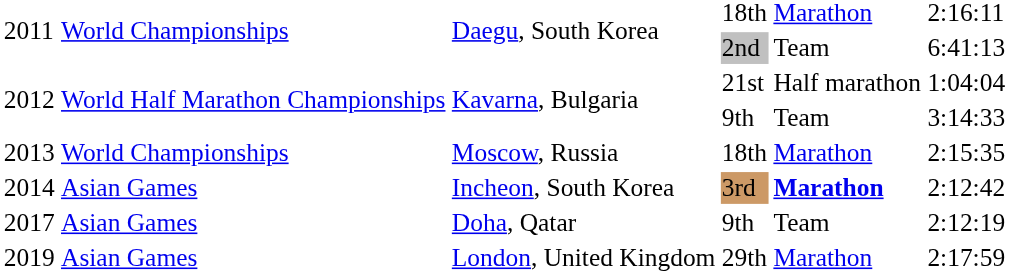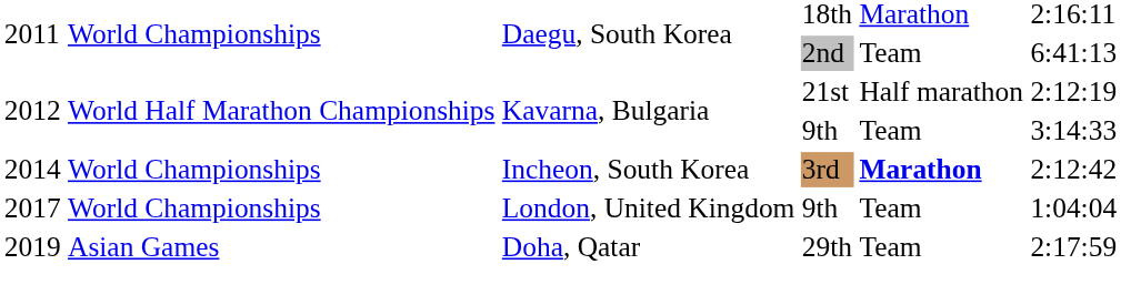 <table>
 <tr>
 <td rowspan=2>2011</td>
 <td rowspan=2><a href='#'>World Championships</a></td>
 <td rowspan=2><a href='#'>Daegu</a>, South Korea</td>
 <td>18th</td>
 <td><a href='#'>Marathon</a></td>
 <td>2:16:11</td>
 </tr>
 <tr>
 <td bgcolor="silver">2nd</td>
 <td>Team</td>
 <td>6:41:13</td>
 </tr>
 <tr>
 <td rowspan=2>2012</td>
 <td rowspan=2><a href='#'>World Half Marathon Championships</a></td>
 <td rowspan=2><a href='#'>Kavarna</a>, Bulgaria</td>
 <td>21st</td>
 <td>Half marathon</td>
-<td>1:04:04</td>
+<td>2:12:19</td>
 </tr>
 <tr>
 <td>9th</td>
 <td>Team</td>
 <td>3:14:33</td>
 </tr>
 <tr>
-<td>2013</td>
+<td>2014</td>
 <td><a href='#'>World Championships</a></td>
-<td><a href='#'>Moscow</a>, Russia</td>
-<td>18th</td>
-<td><a href='#'>Marathon</a></td>
-<td>2:15:35</td>
-</tr>
-<tr>
-<td>2014</td>
-<td><a href='#'>Asian Games</a></td>
 <td><a href='#'>Incheon</a>, South Korea</td>
 <td bgcolor=cc9966>3rd</td>
 <td><strong><a href='#'>Marathon</a></strong></td>
 <td>2:12:42</td>
 </tr>
 <tr>
 <td>2017</td>
-<td><a href='#'>Asian Games</a></td>
-<td><a href='#'>Doha</a>, Qatar</td>
+<td><a href='#'>World Championships</a></td>
+<td><a href='#'>London</a>, United Kingdom</td>
 <td>9th</td>
 <td>Team</td>
-<td>2:12:19</td>
+<td>1:04:04</td>
 </tr>
 <tr>
 <td>2019</td>
 <td><a href='#'>Asian Games</a></td>
-<td><a href='#'>London</a>, United Kingdom</td>
+<td><a href='#'>Doha</a>, Qatar</td>
 <td>29th</td>
-<td><a href='#'>Marathon</a></td>
+<td>Team</td>
 <td>2:17:59</td>
 </tr>
 </table>
